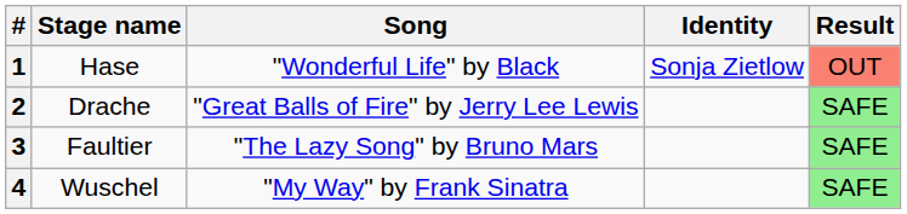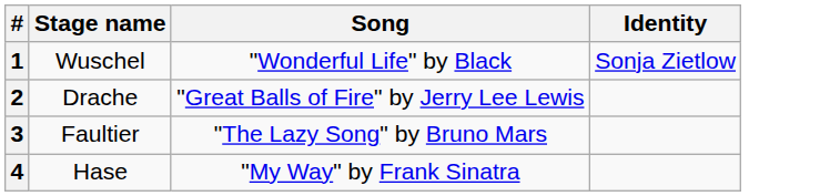 <table class="wikitable plainrowheaders" style="text-align: center;">
 <tr>
 <th>#</th>
 <th>Stage name</th>
 <th>Song</th>
 <th>Identity</th>
-<th>Result</th>
 </tr>
 <tr>
 <th>1</th>
-<td>Hase</td>
+<td>Wuschel</td>
 <td>"<a href='#'>Wonderful Life</a>" by <a href='#'>Black</a></td>
 <td><a href='#'>Sonja Zietlow</a></td>
-<td bgcolor=salmon>OUT</td>
 </tr>
 <tr>
 <th>2</th>
 <td>Drache</td>
 <td>"<a href='#'>Great Balls of Fire</a>" by <a href='#'>Jerry Lee Lewis</a></td>
 <td></td>
-<td bgcolor=lightgreen>SAFE</td>
 </tr>
 <tr>
 <th>3</th>
 <td>Faultier</td>
 <td>"<a href='#'>The Lazy Song</a>" by <a href='#'>Bruno Mars</a></td>
 <td></td>
-<td bgcolor=lightgreen>SAFE</td>
 </tr>
 <tr>
 <th>4</th>
-<td>Wuschel</td>
+<td>Hase</td>
 <td>"<a href='#'>My Way</a>" by <a href='#'>Frank Sinatra</a></td>
 <td></td>
-<td bgcolor=lightgreen>SAFE</td>
 </tr>
 </table>
